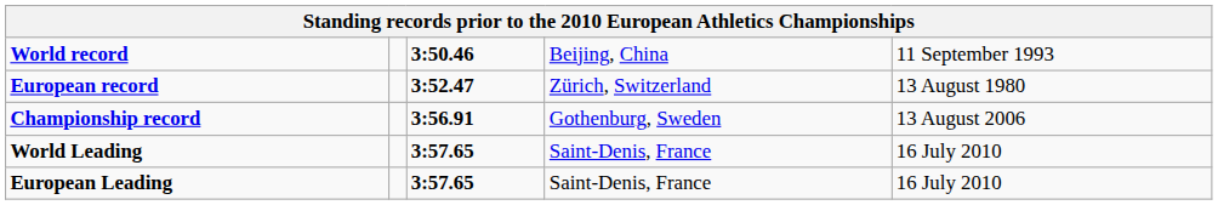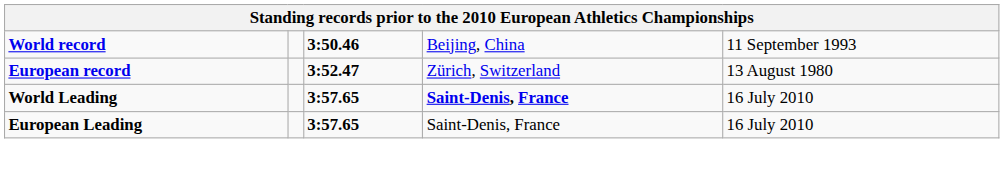 <table class="wikitable" width=75%>
 <tr>
 <th colspan="5">Standing records prior to the 2010 European Athletics Championships</th>
 </tr>
 <tr>
 <td><strong><a href='#'>World record</a></strong></td>
 <td></td>
 <td><strong>3:50.46</strong></td>
 <td><a href='#'>Beijing</a>, <a href='#'>China</a></td>
 <td>11 September 1993</td>
 </tr>
 <tr>
 <td><strong><a href='#'>European record</a></strong></td>
 <td></td>
 <td><strong>3:52.47</strong></td>
 <td><a href='#'>Zürich</a>, <a href='#'>Switzerland</a></td>
 <td>13 August 1980</td>
 </tr>
 <tr>
-<td><strong><a href='#'>Championship record</a></strong></td>
-<td></td>
-<td><strong>3:56.91</strong></td>
-<td><a href='#'>Gothenburg</a>, <a href='#'>Sweden</a></td>
-<td>13 August 2006</td>
-</tr>
-<tr>
 <td><strong>World Leading</strong></td>
 <td></td>
 <td><strong>3:57.65</strong></td>
-<td><a href='#'>Saint-Denis</a>, <a href='#'>France</a></td>
+<td><strong><a href='#'>Saint-Denis</a>, <a href='#'>France</a></strong></td>
 <td>16 July 2010</td>
 </tr>
 <tr>
 <td><strong>European Leading</strong></td>
 <td></td>
 <td><strong>3:57.65</strong></td>
 <td>Saint-Denis, France</td>
 <td>16 July 2010</td>
 </tr>
 </table>
